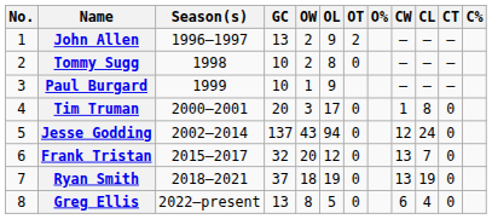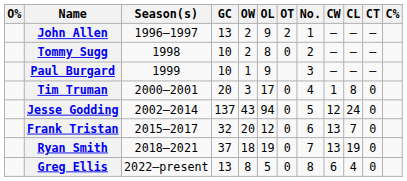 <table class="wikitable sortable plainrowheaders" style="text-align:center">
 <tr>
-<th scope="col" class="unsortable">No.</th>
+<th scope="col">O%</th>
 <th scope="col">Name</th>
 <th scope="col">Season(s)</th>
 <th scope="col">GC</th>
 <th scope="col">OW</th>
 <th scope="col">OL</th>
 <th scope="col">OT</th>
-<th scope="col">O%</th>
+<th scope="col" class="unsortable">No.</th>
 <th scope="col">CW</th>
 <th scope="col">CL</th>
 <th scope="col">CT</th>
 <th scope="col">C%</th>
 </tr>
 <tr>
-<td>1</td>
+<td></td>
 <th scope="row"><a href='#'>John Allen</a></th>
 <td>1996–1997</td>
 <td>13</td>
 <td>2</td>
 <td>9</td>
 <td>2</td>
-<td></td>
+<td>1</td>
 <td>—</td>
 <td>—</td>
 <td>—</td>
 <td></td>
 </tr>
 <tr>
-<td>2</td>
+<td></td>
 <th scope="row"><a href='#'>Tommy Sugg</a></th>
 <td>1998</td>
 <td>10</td>
 <td>2</td>
 <td>8</td>
 <td>0</td>
-<td></td>
+<td>2</td>
 <td>—</td>
 <td>—</td>
 <td>—</td>
 <td></td>
 </tr>
 <tr>
-<td>3</td>
+<td></td>
 <th scope="row"><a href='#'>Paul Burgard</a></th>
 <td>1999</td>
 <td>10</td>
 <td>1</td>
 <td>9</td>
 <td></td>
-<td></td>
+<td>3</td>
 <td>—</td>
 <td>—</td>
 <td>—</td>
 <td></td>
 </tr>
 <tr>
-<td>4</td>
+<td></td>
 <th scope="row"><a href='#'>Tim Truman</a></th>
 <td>2000–2001</td>
 <td>20</td>
 <td>3</td>
 <td>17</td>
 <td>0</td>
-<td></td>
+<td>4</td>
 <td>1</td>
 <td>8</td>
 <td>0</td>
 <td></td>
 </tr>
 <tr>
-<td>5</td>
+<td></td>
 <th scope="row"><a href='#'>Jesse Godding</a></th>
 <td>2002–2014</td>
 <td>137</td>
 <td>43</td>
 <td>94</td>
 <td>0</td>
-<td></td>
+<td>5</td>
 <td>12</td>
 <td>24</td>
 <td>0</td>
 <td></td>
 </tr>
 <tr>
-<td>6</td>
+<td></td>
 <th scope="row"><a href='#'>Frank Tristan</a></th>
 <td>2015–2017</td>
 <td>32</td>
 <td>20</td>
 <td>12</td>
 <td>0</td>
-<td></td>
+<td>6</td>
 <td>13</td>
 <td>7</td>
 <td>0</td>
 <td></td>
 </tr>
 <tr>
-<td>7</td>
+<td></td>
 <th scope="row"><a href='#'>Ryan Smith</a></th>
 <td>2018–2021</td>
 <td>37</td>
 <td>18</td>
 <td>19</td>
 <td>0</td>
-<td></td>
+<td>7</td>
 <td>13</td>
 <td>19</td>
 <td>0</td>
 <td></td>
 </tr>
 <tr>
-<td>8</td>
+<td></td>
 <th scope="row"><a href='#'>Greg Ellis</a></th>
 <td>2022–present</td>
 <td>13</td>
 <td>8</td>
 <td>5</td>
 <td>0</td>
-<td></td>
+<td>8</td>
 <td>6</td>
 <td>4</td>
 <td>0</td>
 <td></td>
 </tr>
 </table>
